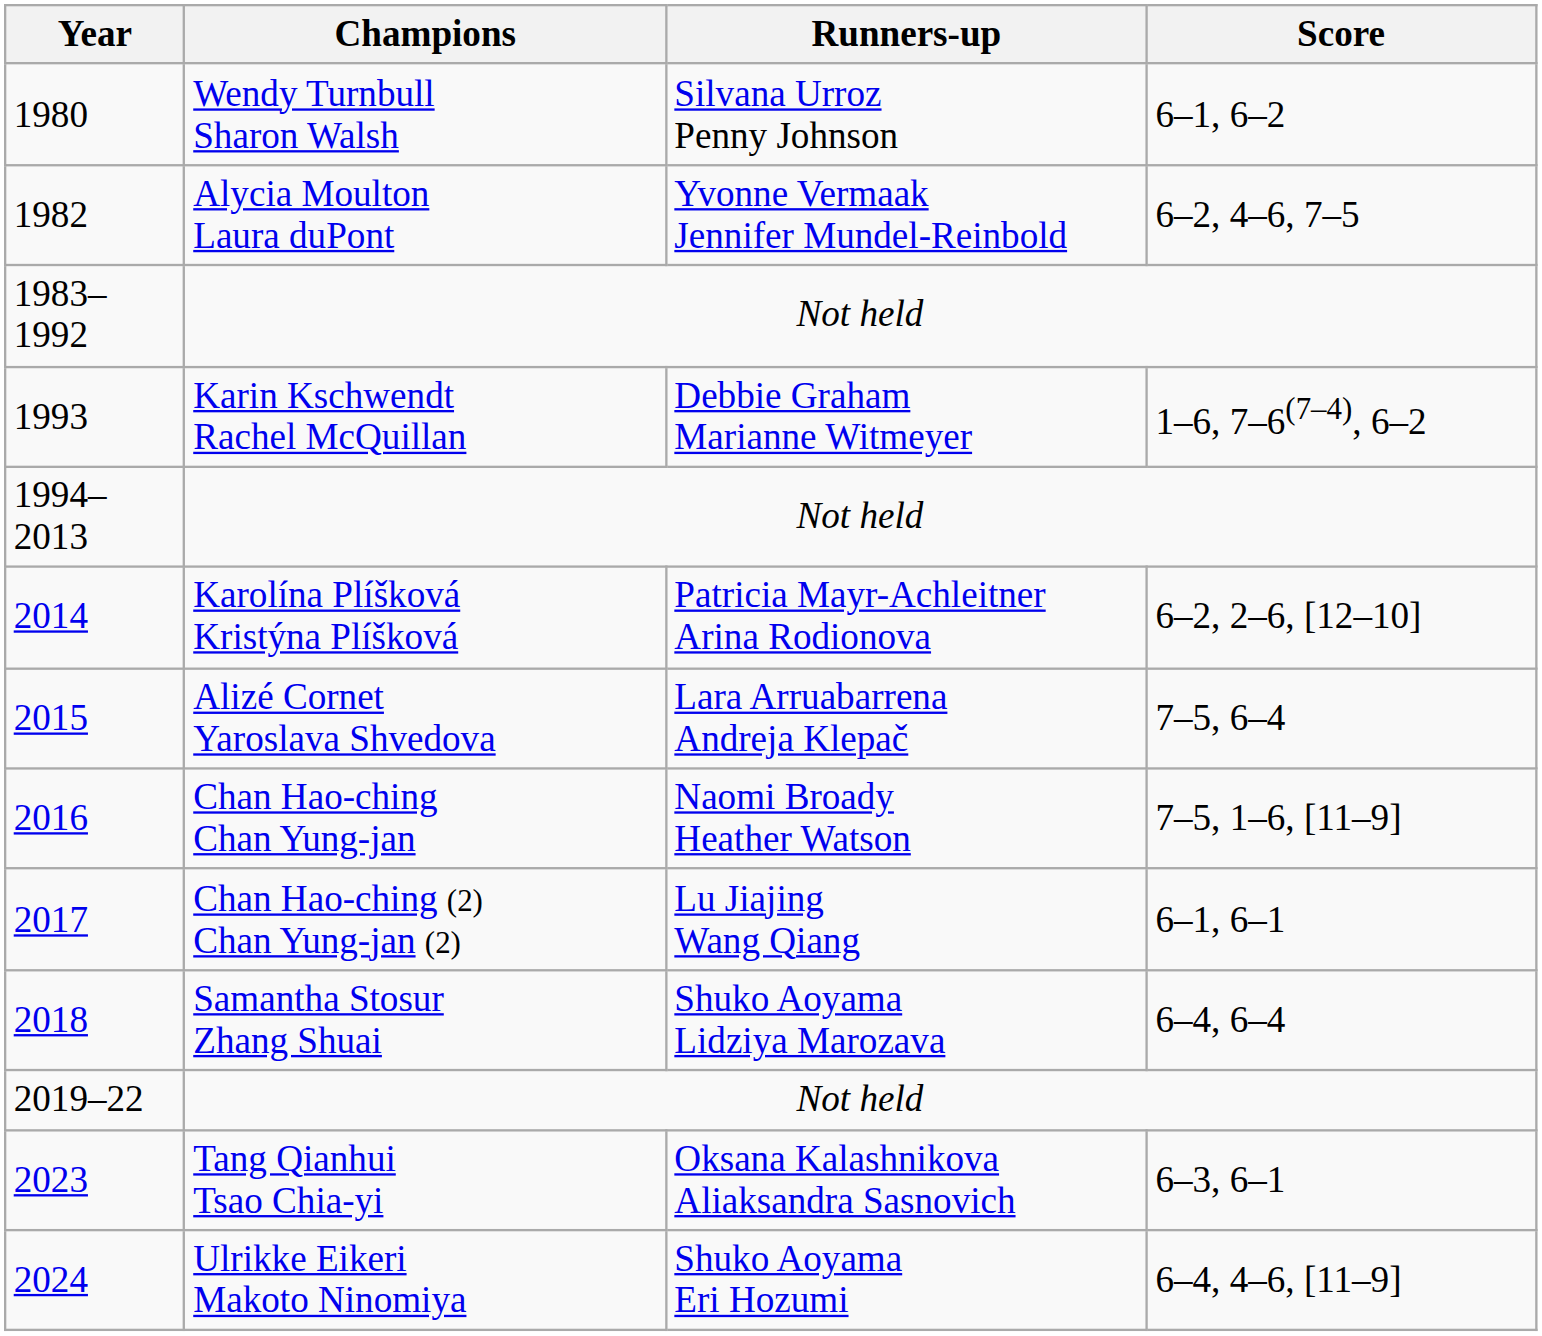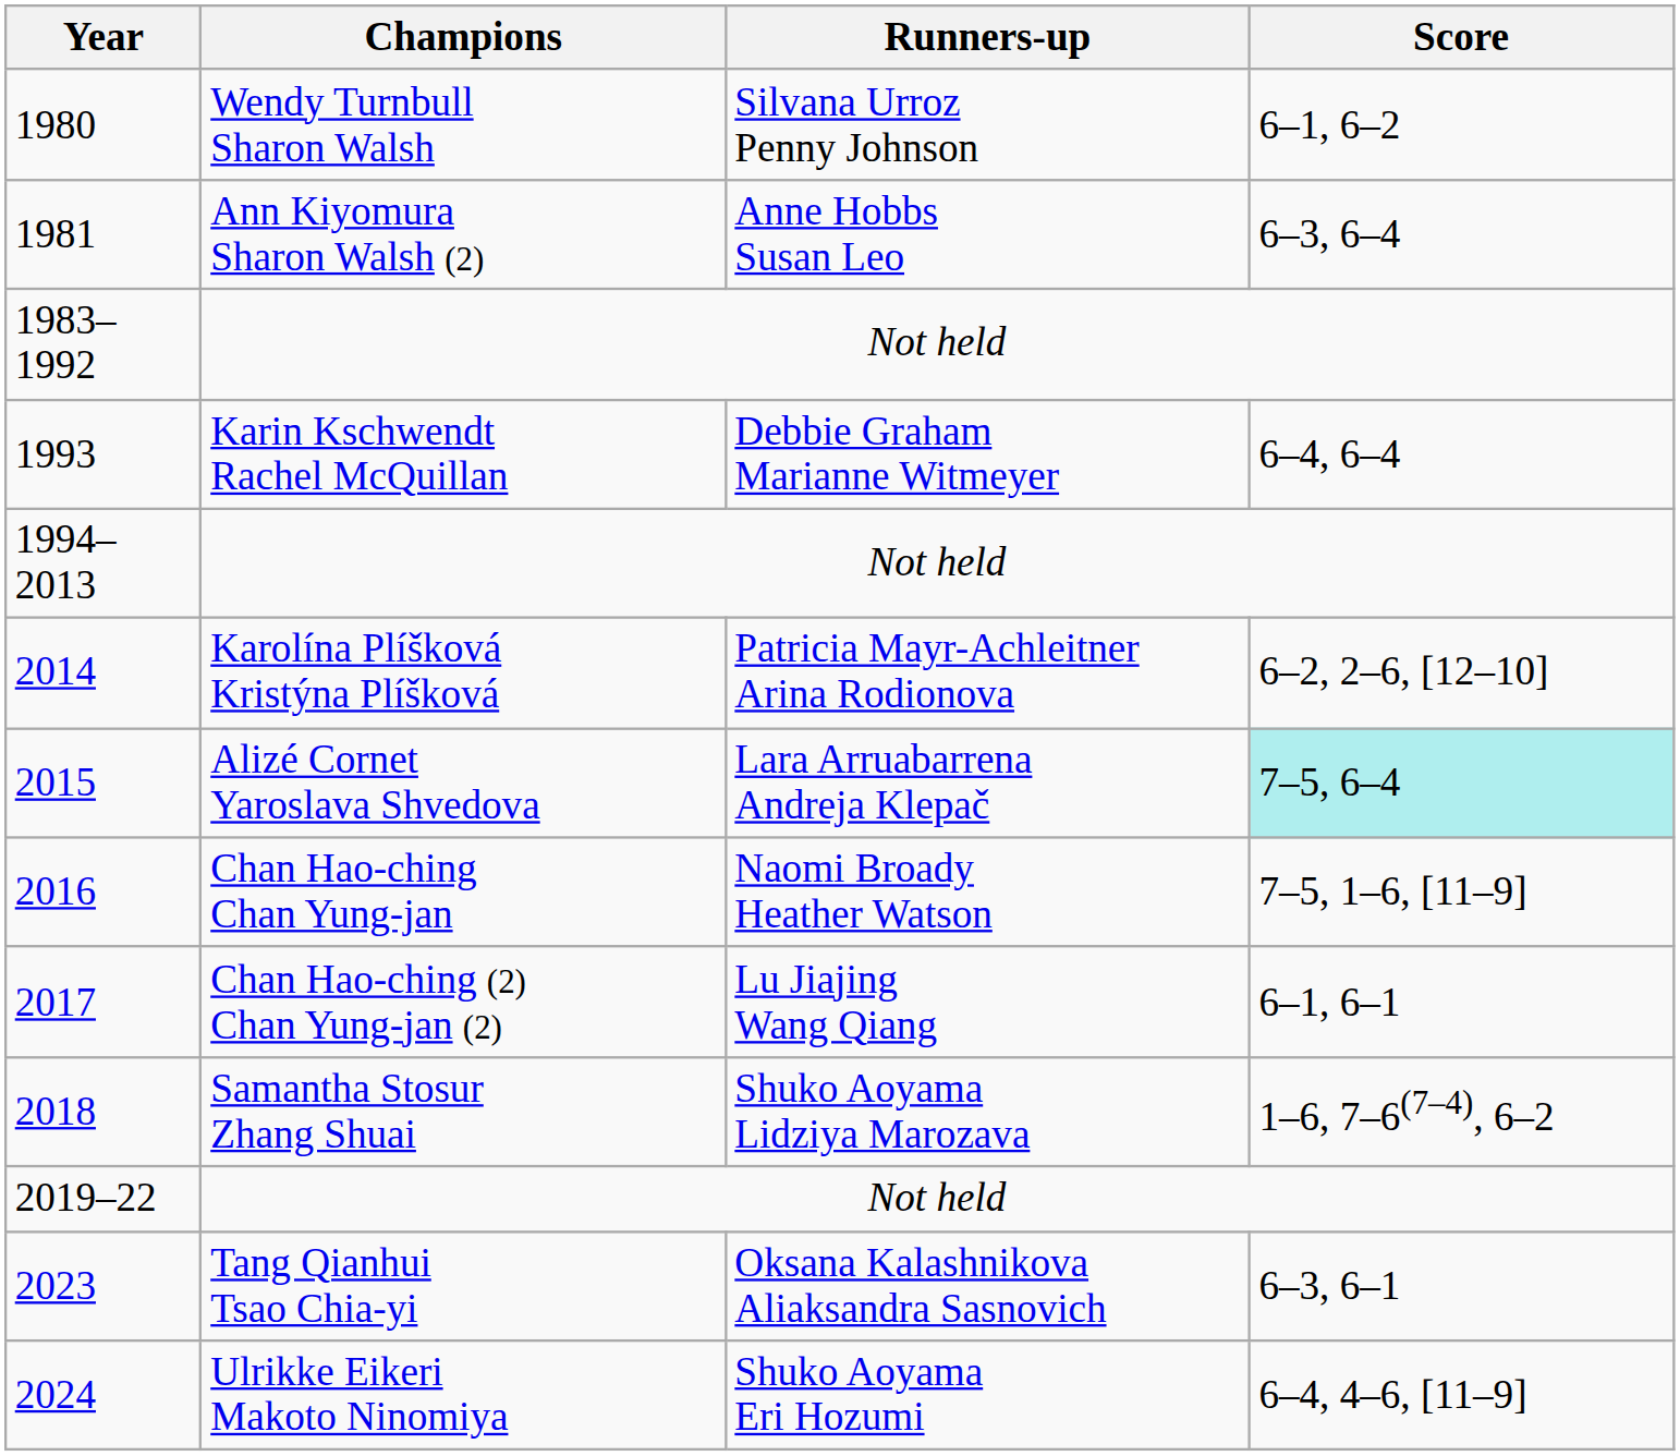 <table class="wikitable">
 <tr>
 <th style="width:70px">Year</th>
 <th style="width:200px">Champions</th>
 <th style="width:200px">Runners-up</th>
 <th style="width:160px">Score</th>
 </tr>
 <tr>
 <td>1980</td>
 <td> <a href='#'>Wendy Turnbull</a> <br> <a href='#'>Sharon Walsh</a></td>
 <td> <a href='#'>Silvana Urroz</a> <br> Penny Johnson</td>
 <td>6–1, 6–2</td>
 </tr>
 <tr>
-<td>1982</td>
-<td> <a href='#'>Alycia Moulton</a> <br> <a href='#'>Laura duPont</a></td>
-<td> <a href='#'>Yvonne Vermaak</a> <br> <a href='#'>Jennifer Mundel-Reinbold</a></td>
-<td>6–2, 4–6, 7–5</td>
+<td>1981</td>
+<td> <a href='#'>Ann Kiyomura</a> <br> <a href='#'>Sharon Walsh</a> <small> (2) </small></td>
+<td> <a href='#'>Anne Hobbs</a> <br> <a href='#'>Susan Leo</a></td>
+<td>6–3, 6–4</td>
 </tr>
 <tr>
 <td>1983–1992</td>
 <td colspan=3 align=center><em>Not held</em></td>
 </tr>
 <tr>
 <td>1993</td>
 <td> <a href='#'>Karin Kschwendt</a> <br> <a href='#'>Rachel McQuillan</a></td>
 <td> <a href='#'>Debbie Graham</a> <br> <a href='#'>Marianne Witmeyer</a></td>
-<td>1–6, 7–6<sup>(7–4)</sup>, 6–2</td>
+<td>6–4, 6–4</td>
 </tr>
 <tr>
 <td>1994–2013</td>
 <td colspan=3 align=center><em>Not held</em></td>
 </tr>
 <tr>
 <td><a href='#'>2014</a></td>
 <td> <a href='#'>Karolína Plíšková</a><br> <a href='#'>Kristýna Plíšková</a></td>
 <td> <a href='#'>Patricia Mayr-Achleitner</a><br> <a href='#'>Arina Rodionova</a></td>
 <td>6–2, 2–6, [12–10]</td>
 </tr>
 <tr>
 <td><a href='#'>2015</a></td>
 <td> <a href='#'>Alizé Cornet</a><br> <a href='#'>Yaroslava Shvedova</a></td>
 <td> <a href='#'>Lara Arruabarrena</a><br> <a href='#'>Andreja Klepač</a></td>
-<td>7–5, 6–4</td>
+<td style="background: paleturquoise;">7–5, 6–4</td>
 </tr>
 <tr>
 <td><a href='#'>2016</a></td>
 <td> <a href='#'>Chan Hao-ching</a><br> <a href='#'>Chan Yung-jan</a></td>
 <td> <a href='#'>Naomi Broady</a><br> <a href='#'>Heather Watson</a></td>
 <td>7–5, 1–6, [11–9]</td>
 </tr>
 <tr>
 <td><a href='#'>2017</a></td>
 <td> <a href='#'>Chan Hao-ching</a> <small>(2)</small> <br> <a href='#'>Chan Yung-jan</a> <small>(2)</small></td>
 <td> <a href='#'>Lu Jiajing</a><br> <a href='#'>Wang Qiang</a></td>
 <td>6–1, 6–1</td>
 </tr>
 <tr>
 <td><a href='#'>2018</a></td>
 <td> <a href='#'>Samantha Stosur</a><br> <a href='#'>Zhang Shuai</a></td>
 <td> <a href='#'>Shuko Aoyama</a><br> <a href='#'>Lidziya Marozava</a></td>
-<td>6–4, 6–4</td>
+<td>1–6, 7–6<sup>(7–4)</sup>, 6–2</td>
 </tr>
 <tr>
 <td>2019–22</td>
 <td colspan="3" align="center"><em>Not held</em></td>
 </tr>
 <tr>
 <td><a href='#'>2023</a></td>
 <td> <a href='#'>Tang Qianhui</a><br> <a href='#'>Tsao Chia-yi</a></td>
 <td> <a href='#'>Oksana Kalashnikova</a><br> <a href='#'>Aliaksandra Sasnovich</a></td>
 <td>6–3, 6–1</td>
 </tr>
 <tr>
 <td><a href='#'>2024</a></td>
 <td> <a href='#'>Ulrikke Eikeri</a><br> <a href='#'>Makoto Ninomiya</a></td>
 <td> <a href='#'>Shuko Aoyama</a><br> <a href='#'>Eri Hozumi</a></td>
 <td>6–4, 4–6, [11–9]</td>
 </tr>
 </table>
